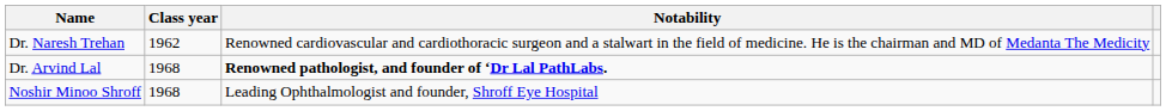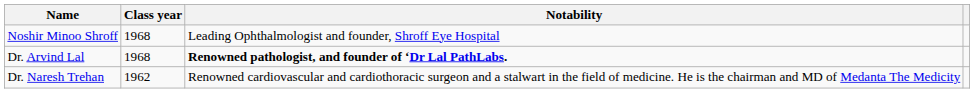 <table class="wikitable">
 <tr>
 <th>Name</th>
 <th>Class year</th>
 <th>Notability</th>
 <th></th>
 </tr>
 <tr>
-<td>Dr. <a href='#'>Naresh Trehan</a></td>
-<td>1962</td>
-<td>Renowned cardiovascular and cardiothoracic surgeon and a stalwart in the field of medicine. He is the chairman and MD of <a href='#'>Medanta The Medicity</a></td>
+<td><a href='#'>Noshir Minoo Shroff</a></td>
+<td>1968</td>
+<td>Leading Ophthalmologist and founder, <a href='#'>Shroff Eye Hospital</a></td>
 <td></td>
 </tr>
 <tr>
 <td>Dr. <a href='#'>Arvind Lal</a></td>
 <td>1968</td>
 <td><strong>Renowned pathologist, and founder of ‘<a href='#'>Dr Lal PathLabs</a>.</strong></td>
 <td></td>
 </tr>
 <tr>
-<td><a href='#'>Noshir Minoo Shroff</a></td>
-<td>1968</td>
-<td>Leading Ophthalmologist and founder, <a href='#'>Shroff Eye Hospital</a></td>
+<td>Dr. <a href='#'>Naresh Trehan</a></td>
+<td>1962</td>
+<td>Renowned cardiovascular and cardiothoracic surgeon and a stalwart in the field of medicine. He is the chairman and MD of <a href='#'>Medanta The Medicity</a></td>
 <td></td>
 </tr>
 </table>
